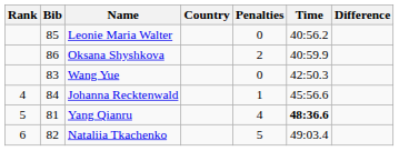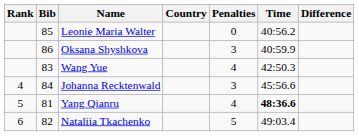 <table class="wikitable sortable" style="text-align:center">
 <tr>
 <th>Rank</th>
 <th>Bib</th>
 <th>Name</th>
 <th>Country</th>
 <th>Penalties</th>
 <th>Time</th>
 <th>Difference</th>
 </tr>
 <tr>
 <td></td>
 <td>85</td>
 <td align="left"><a href='#'>Leonie Maria Walter</a><br></td>
 <td align="left"></td>
 <td>0</td>
 <td>40:56.2</td>
 <td></td>
 </tr>
 <tr>
 <td></td>
 <td>86</td>
 <td align="left"><a href='#'>Oksana Shyshkova</a><br></td>
 <td align="left"></td>
-<td>2</td>
+<td>3</td>
 <td>40:59.9</td>
 <td></td>
 </tr>
 <tr>
 <td></td>
 <td>83</td>
 <td align="left"><a href='#'>Wang Yue</a><br></td>
 <td align="left"></td>
-<td>0</td>
+<td>4</td>
 <td>42:50.3</td>
 <td></td>
 </tr>
 <tr>
 <td>4</td>
 <td>84</td>
 <td align="left"><a href='#'>Johanna Recktenwald</a><br></td>
 <td align="left"></td>
-<td>1</td>
+<td>3</td>
 <td>45:56.6</td>
 <td></td>
 </tr>
 <tr>
 <td>5</td>
 <td>81</td>
 <td align="left"><a href='#'>Yang Qianru</a><br></td>
 <td align="left"></td>
 <td>4</td>
 <td><strong>48:36.6</strong></td>
 <td></td>
 </tr>
 <tr>
 <td>6</td>
 <td>82</td>
 <td align="left"><a href='#'>Nataliia Tkachenko</a><br></td>
 <td align="left"></td>
 <td>5</td>
 <td>49:03.4</td>
 <td></td>
 </tr>
 </table>
